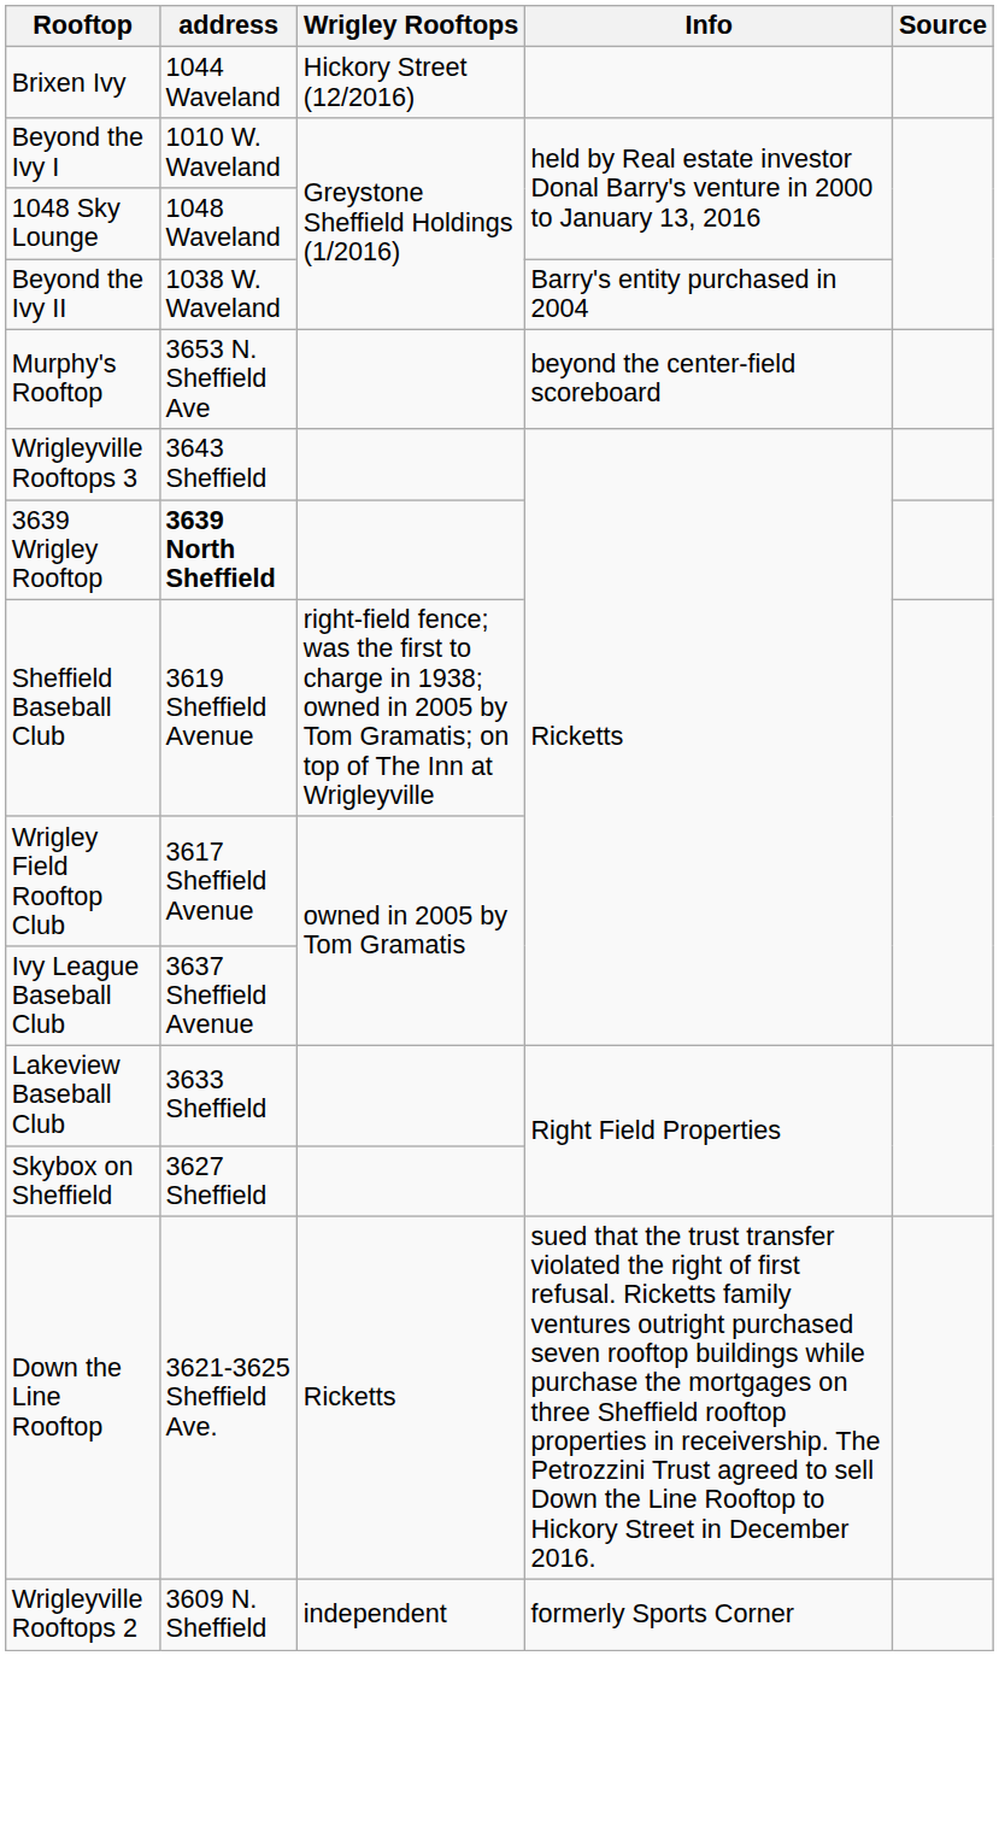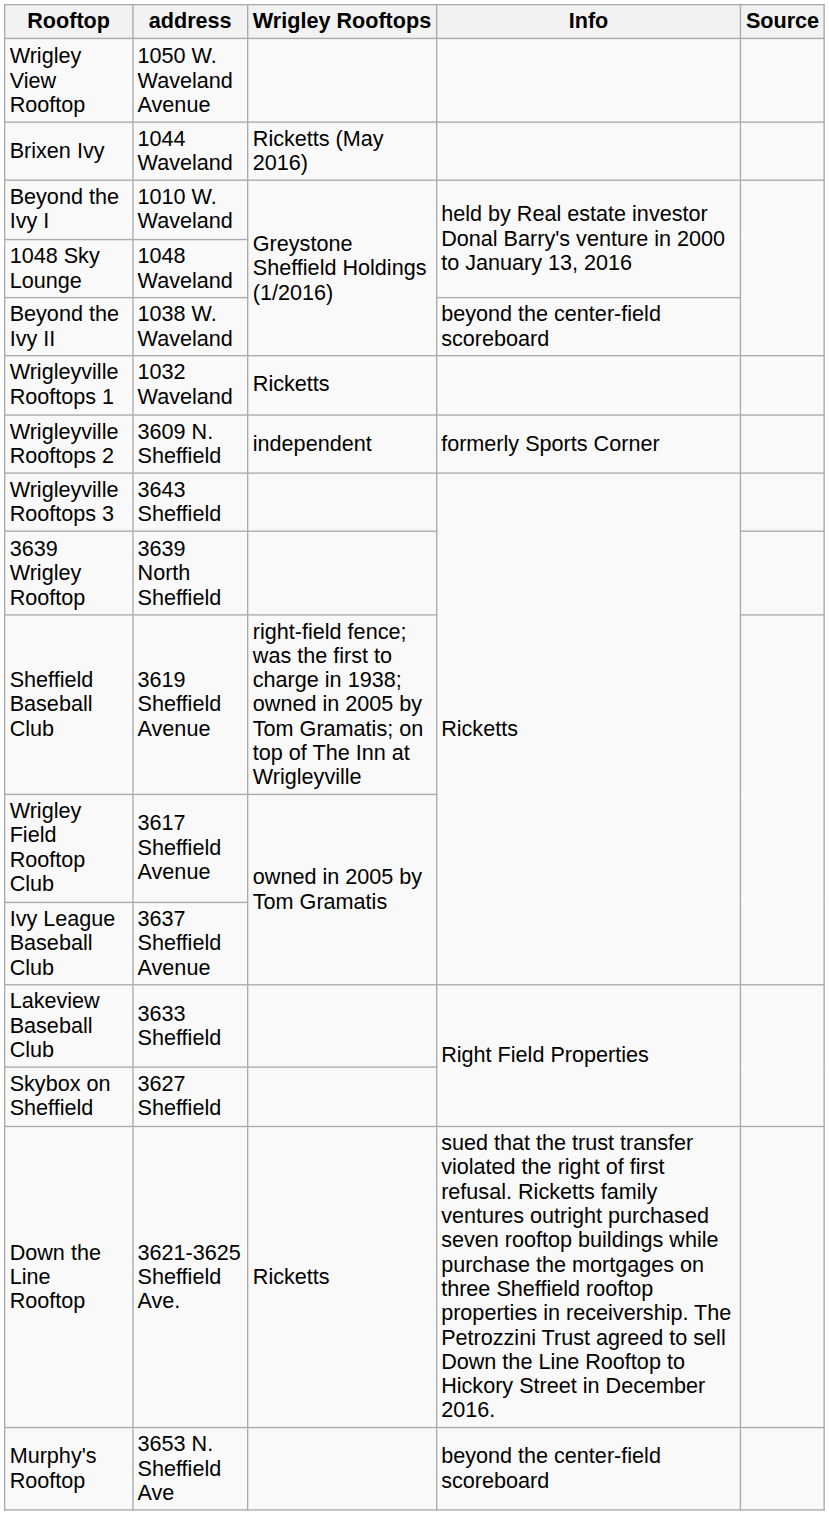 <table class="wikitable">
 <tr>
 <th>Rooftop</th>
 <th>address</th>
 <th>Wrigley Rooftops</th>
 <th>Info</th>
 <th>Source</th>
 </tr>
 <tr>
+<td>Wrigley View Rooftop</td>
+<td>1050 W. Waveland Avenue</td>
+<td></td>
+<td></td>
+<td></td>
+</tr>
+<tr>
 <td>Brixen Ivy</td>
 <td>1044 Waveland</td>
-<td>Hickory Street (12/2016)</td>
+<td>Ricketts (May 2016)</td>
 <td></td>
 <td></td>
 </tr>
 <tr>
 <td>Beyond the Ivy I</td>
 <td>1010 W. Waveland</td>
 <td rowspan=3>Greystone Sheffield Holdings (1/2016)</td>
 <td rowspan=2>held by Real estate investor Donal Barry's venture in 2000 to January 13, 2016</td>
 <td rowspan=3></td>
 </tr>
 <tr>
 <td>1048 Sky Lounge</td>
 <td>1048 Waveland</td>
 </tr>
 <tr>
 <td>Beyond the Ivy II</td>
 <td>1038 W. Waveland</td>
-<td>Barry's entity purchased in 2004</td>
+<td>beyond the center-field scoreboard</td>
 </tr>
 <tr>
-<td>Murphy's Rooftop</td>
-<td>3653 N. Sheffield Ave</td>
+<td>Wrigleyville Rooftops 1</td>
+<td>1032 Waveland</td>
+<td>Ricketts</td>
 <td></td>
-<td>beyond the center-field scoreboard</td>
+<td></td>
+</tr>
+<tr>
+<td>Wrigleyville Rooftops 2</td>
+<td>3609 N. Sheffield</td>
+<td>independent</td>
+<td>formerly Sports Corner</td>
 <td></td>
 </tr>
 <tr>
 <td>Wrigleyville Rooftops 3</td>
 <td>3643 Sheffield</td>
 <td></td>
 <td rowspan=5>Ricketts</td>
 <td></td>
 </tr>
 <tr>
 <td>3639 Wrigley Rooftop</td>
-<td><strong>3639 North Sheffield</strong></td>
+<td>3639 North Sheffield</td>
 <td></td>
 <td></td>
 </tr>
 <tr>
 <td>Sheffield Baseball Club</td>
 <td>3619 Sheffield Avenue</td>
 <td>right-field fence; was the first to charge in 1938; owned in 2005 by Tom Gramatis; on top of The Inn at Wrigleyville</td>
 <td rowspan=3></td>
 </tr>
 <tr>
 <td>Wrigley Field Rooftop Club</td>
 <td>3617 Sheffield Avenue</td>
 <td rowspan=2>owned in 2005 by Tom Gramatis</td>
 </tr>
 <tr>
 <td>Ivy League Baseball Club</td>
 <td>3637 Sheffield Avenue</td>
 </tr>
 <tr>
 <td>Lakeview Baseball Club</td>
 <td>3633 Sheffield</td>
 <td></td>
 <td rowspan=2>Right Field Properties</td>
 <td rowspan=2></td>
 </tr>
 <tr>
 <td>Skybox on Sheffield</td>
 <td>3627 Sheffield</td>
 <td></td>
 </tr>
 <tr>
 <td>Down the Line Rooftop</td>
 <td>3621-3625 Sheffield Ave.</td>
 <td>Ricketts</td>
 <td>sued that the trust transfer violated the right of first refusal. Ricketts family ventures outright purchased seven rooftop buildings while purchase the mortgages on three Sheffield rooftop properties in receivership. The Petrozzini Trust agreed to sell Down the Line Rooftop to Hickory Street in December 2016.</td>
 <td></td>
 </tr>
 <tr>
-<td>Wrigleyville Rooftops 2</td>
-<td>3609 N. Sheffield</td>
-<td>independent</td>
-<td>formerly Sports Corner</td>
+<td>Murphy's Rooftop</td>
+<td>3653 N. Sheffield Ave</td>
+<td></td>
+<td>beyond the center-field scoreboard</td>
 <td></td>
 </tr>
 </table>
